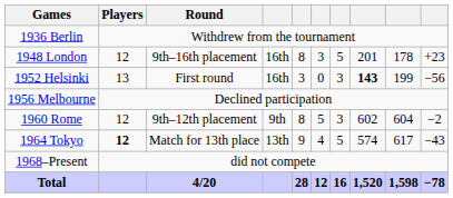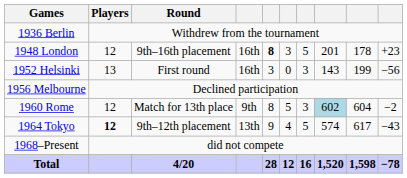 <table class="wikitable sortable collapsible collapsed">
 <tr>
 <th>Games</th>
 <th>Players</th>
 <th>Round</th>
 <th></th>
 <th></th>
 <th></th>
 <th></th>
 <th></th>
 <th></th>
 <th></th>
 </tr>
 <tr align=center>
 <td><a href='#'>1936 Berlin</a></td>
 <td colspan=9>Withdrew from the tournament</td>
 </tr>
 <tr align=center>
 <td><a href='#'>1948 London</a></td>
 <td>12</td>
 <td>9th–16th placement</td>
 <td>16th</td>
-<td>8</td>
+<td><strong>8</strong></td>
 <td>3</td>
 <td>5</td>
 <td>201</td>
 <td>178</td>
 <td>+23</td>
 </tr>
 <tr align=center>
 <td><a href='#'>1952 Helsinki</a></td>
 <td>13</td>
 <td>First round</td>
 <td>16th</td>
 <td>3</td>
 <td>0</td>
 <td>3</td>
-<td><strong>143</strong></td>
+<td>143</td>
 <td>199</td>
 <td>−56</td>
 </tr>
 <tr align=center>
 <td><a href='#'>1956 Melbourne</a></td>
 <td colspan=9>Declined participation</td>
 </tr>
 <tr align=center>
 <td><a href='#'>1960 Rome</a></td>
 <td>12</td>
-<td>9th–12th placement</td>
+<td>Match for 13th place</td>
 <td>9th</td>
 <td>8</td>
 <td>5</td>
 <td>3</td>
-<td>602</td>
+<td style="background: lightblue;">602</td>
 <td>604</td>
 <td>−2</td>
 </tr>
 <tr align=center>
 <td><a href='#'>1964 Tokyo</a></td>
 <td><strong>12</strong></td>
-<td>Match for 13th place</td>
+<td>9th–12th placement</td>
 <td>13th</td>
 <td>9</td>
 <td>4</td>
 <td>5</td>
 <td>574</td>
 <td>617</td>
 <td>−43</td>
 </tr>
 <tr align=center>
 <td><a href='#'>1968</a>–Present</td>
 <td colspan=9>did not compete</td>
 </tr>
 <tr style="text-align:center; background-color:#ccf;">
 <td><strong>Total</strong></td>
 <td></td>
 <td><strong>4/20</strong></td>
 <td></td>
 <td><strong>28</strong></td>
 <td><strong>12</strong></td>
 <td><strong>16</strong></td>
 <td><strong>1,520</strong></td>
 <td><strong>1,598</strong></td>
 <td><strong>−78</strong></td>
 </tr>
 </table>
